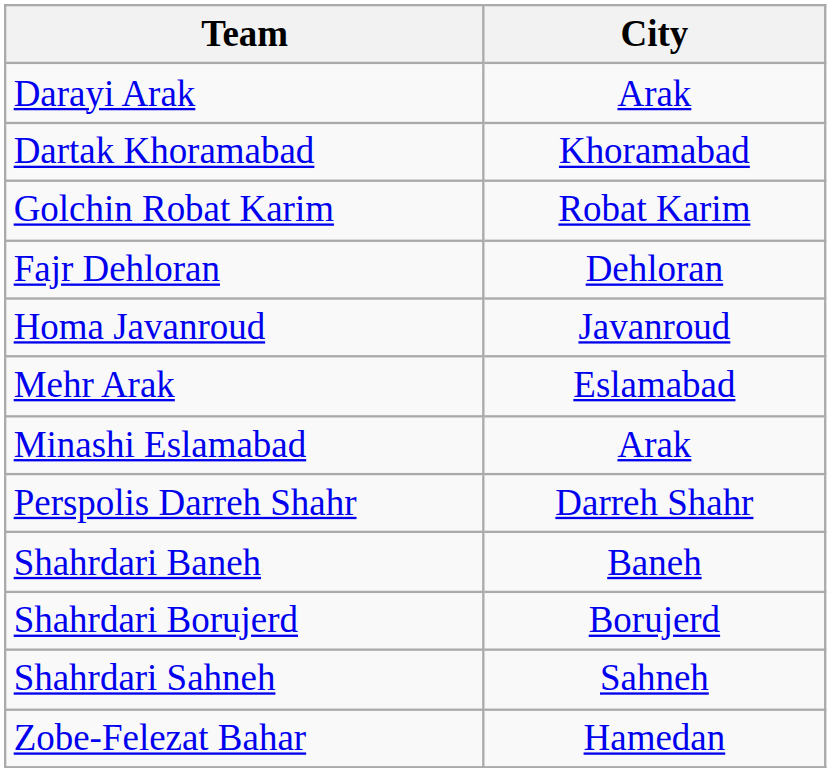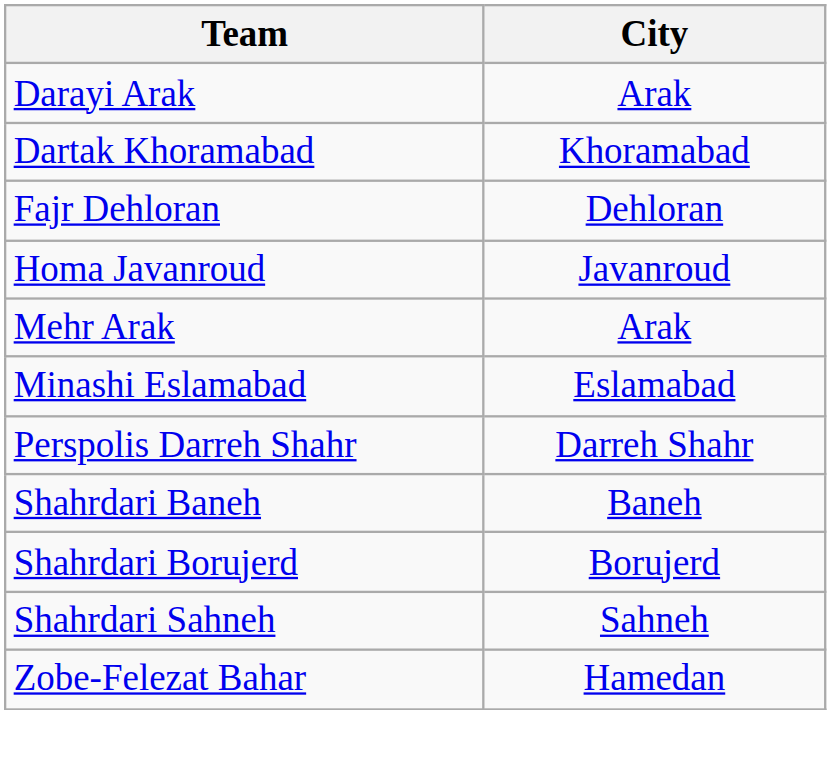 <table class="wikitable" style="text-align: Center;">
 <tr>
 <th width=200>Team</th>
 <th width=140>City</th>
 </tr>
 <tr>
 <td align="left"><a href='#'>Darayi Arak</a></td>
 <td><a href='#'>Arak</a></td>
 </tr>
 <tr>
 <td align="left"><a href='#'>Dartak Khoramabad</a></td>
 <td><a href='#'>Khoramabad</a></td>
 </tr>
 <tr>
-<td align="left"><a href='#'>Golchin Robat Karim</a></td>
-<td><a href='#'>Robat Karim</a></td>
-</tr>
-<tr>
 <td align="left"><a href='#'>Fajr Dehloran</a></td>
 <td><a href='#'>Dehloran</a></td>
 </tr>
 <tr>
 <td align="left"><a href='#'>Homa Javanroud</a></td>
 <td><a href='#'>Javanroud</a></td>
 </tr>
 <tr>
 <td align="left"><a href='#'>Mehr Arak</a></td>
-<td><a href='#'>Eslamabad</a></td>
+<td><a href='#'>Arak</a></td>
 </tr>
 <tr>
 <td align="left"><a href='#'>Minashi Eslamabad</a></td>
-<td><a href='#'>Arak</a></td>
+<td><a href='#'>Eslamabad</a></td>
 </tr>
 <tr>
 <td align="left"><a href='#'>Perspolis Darreh Shahr</a></td>
 <td><a href='#'>Darreh Shahr</a></td>
 </tr>
 <tr>
 <td align="left"><a href='#'>Shahrdari Baneh</a></td>
 <td><a href='#'>Baneh</a></td>
 </tr>
 <tr>
 <td align="left"><a href='#'>Shahrdari Borujerd</a></td>
 <td><a href='#'>Borujerd</a></td>
 </tr>
 <tr>
 <td align="left"><a href='#'>Shahrdari Sahneh</a></td>
 <td><a href='#'>Sahneh</a></td>
 </tr>
 <tr>
 <td align="left"><a href='#'>Zobe-Felezat Bahar</a></td>
 <td><a href='#'>Hamedan</a></td>
 </tr>
 <tr>
 </tr>
 </table>
